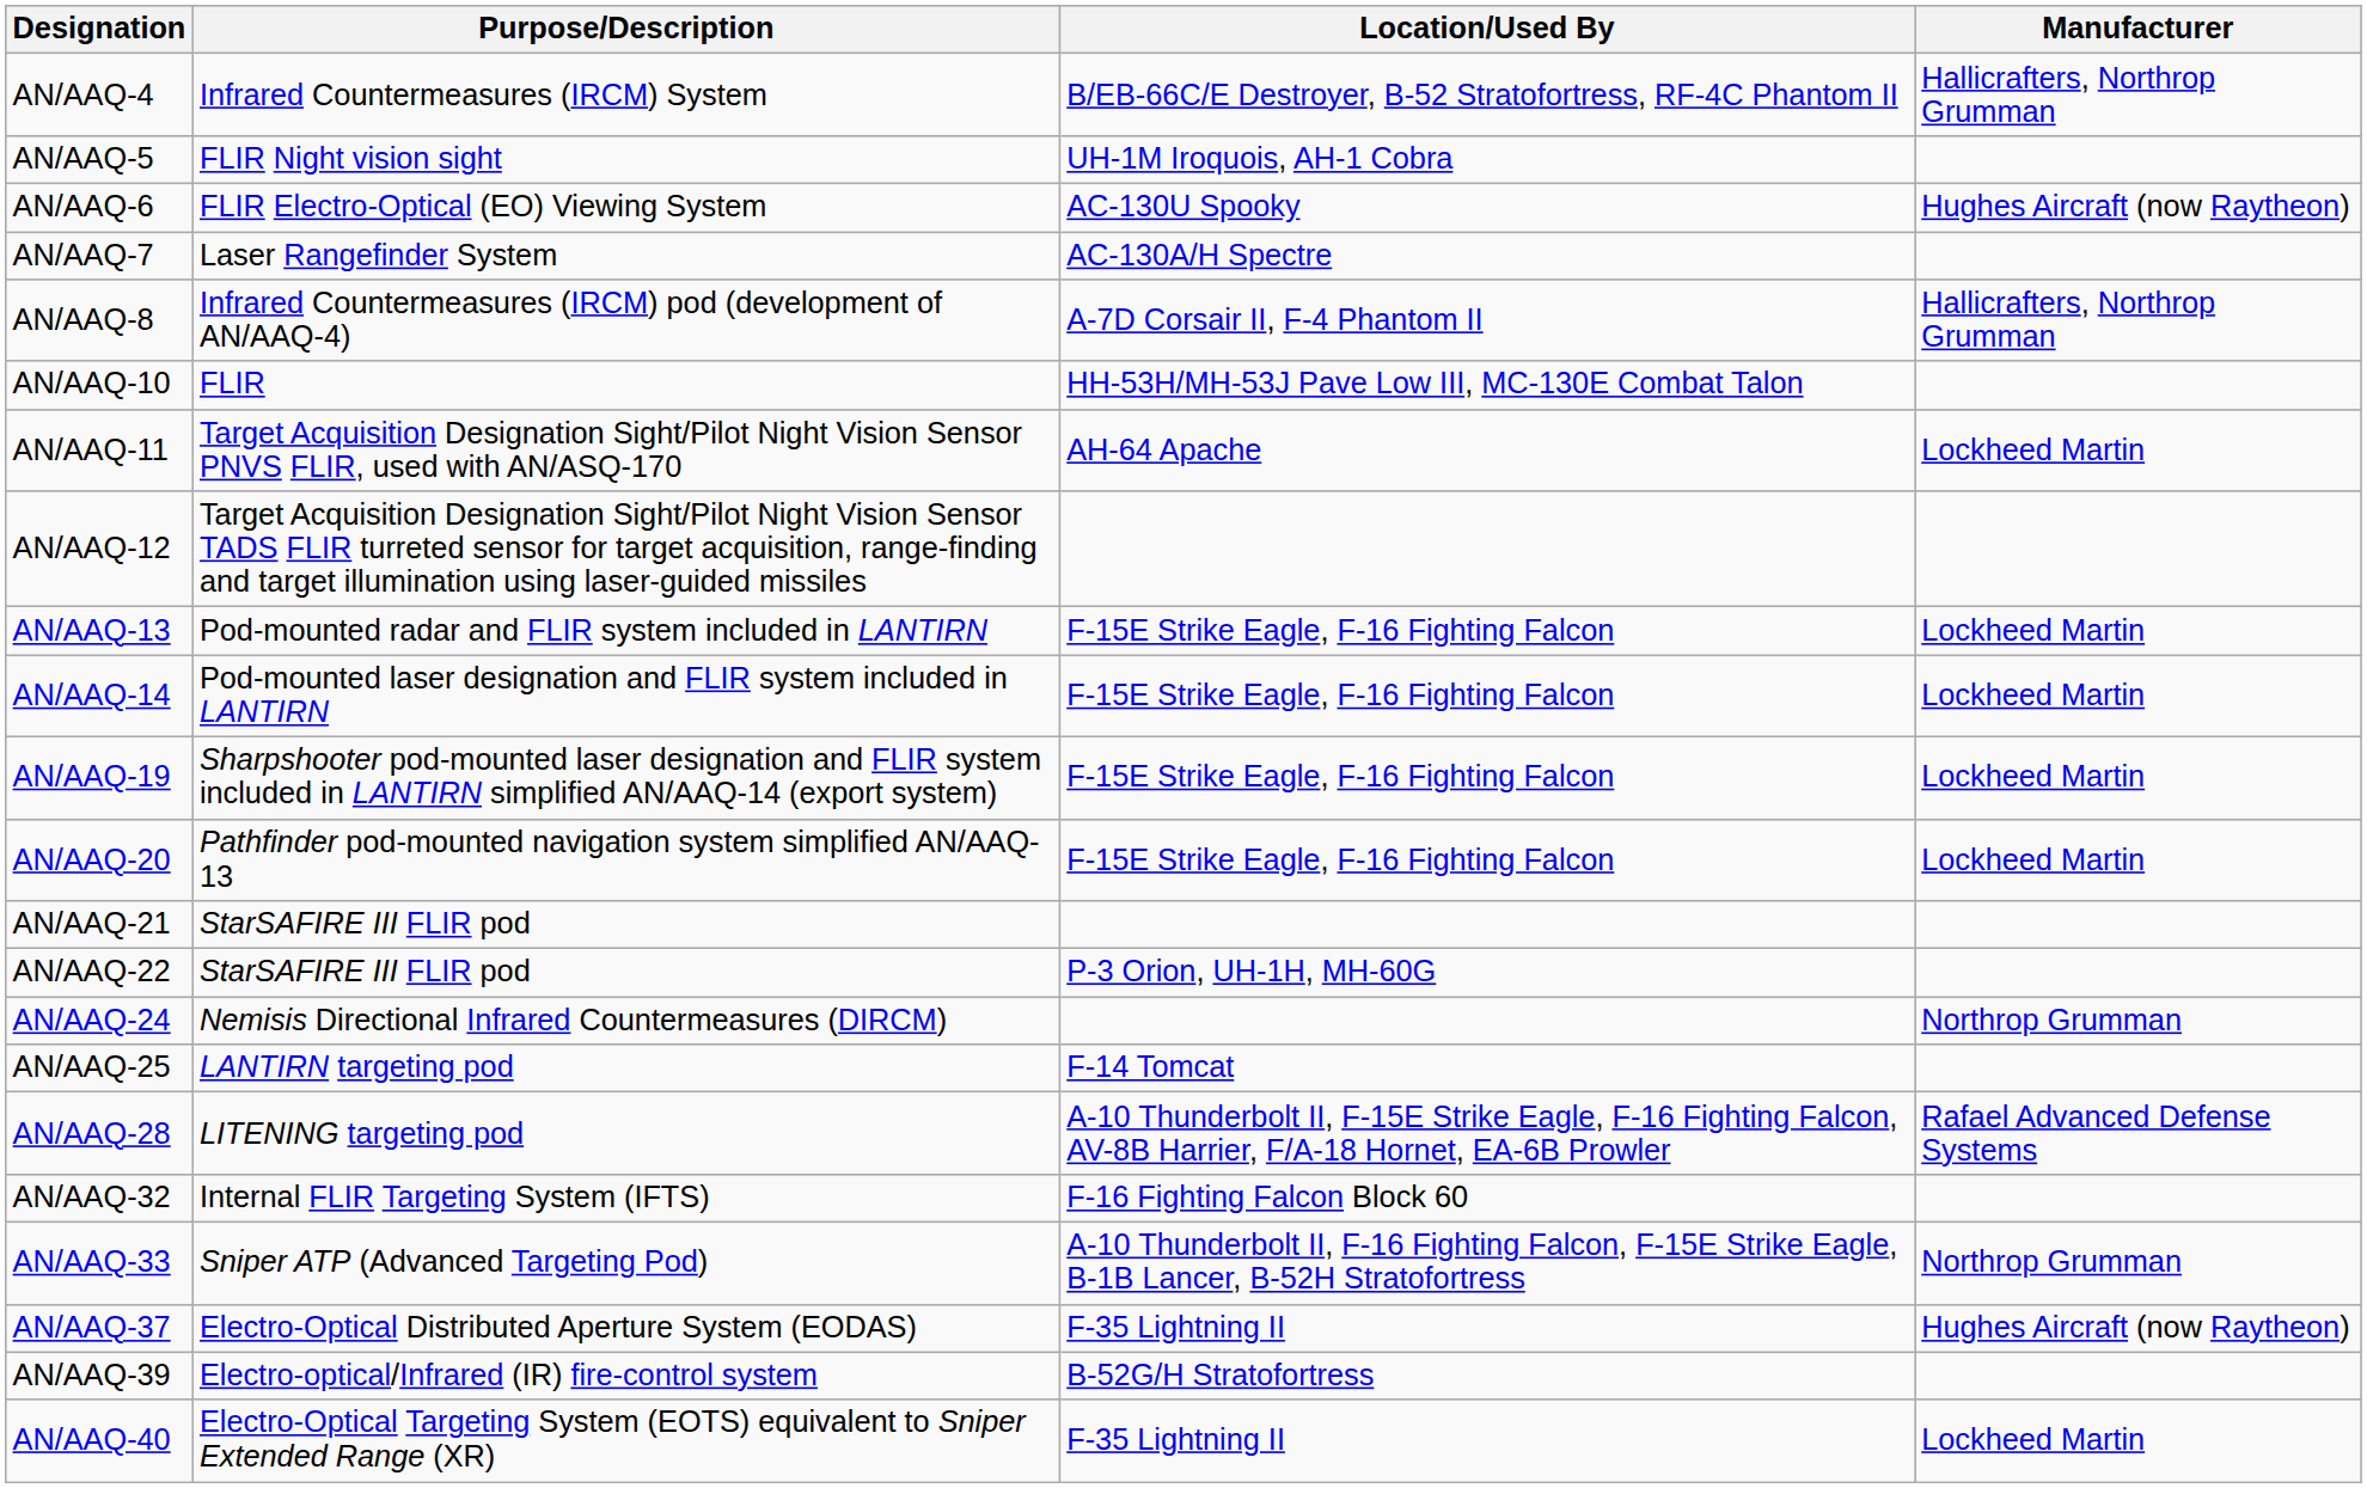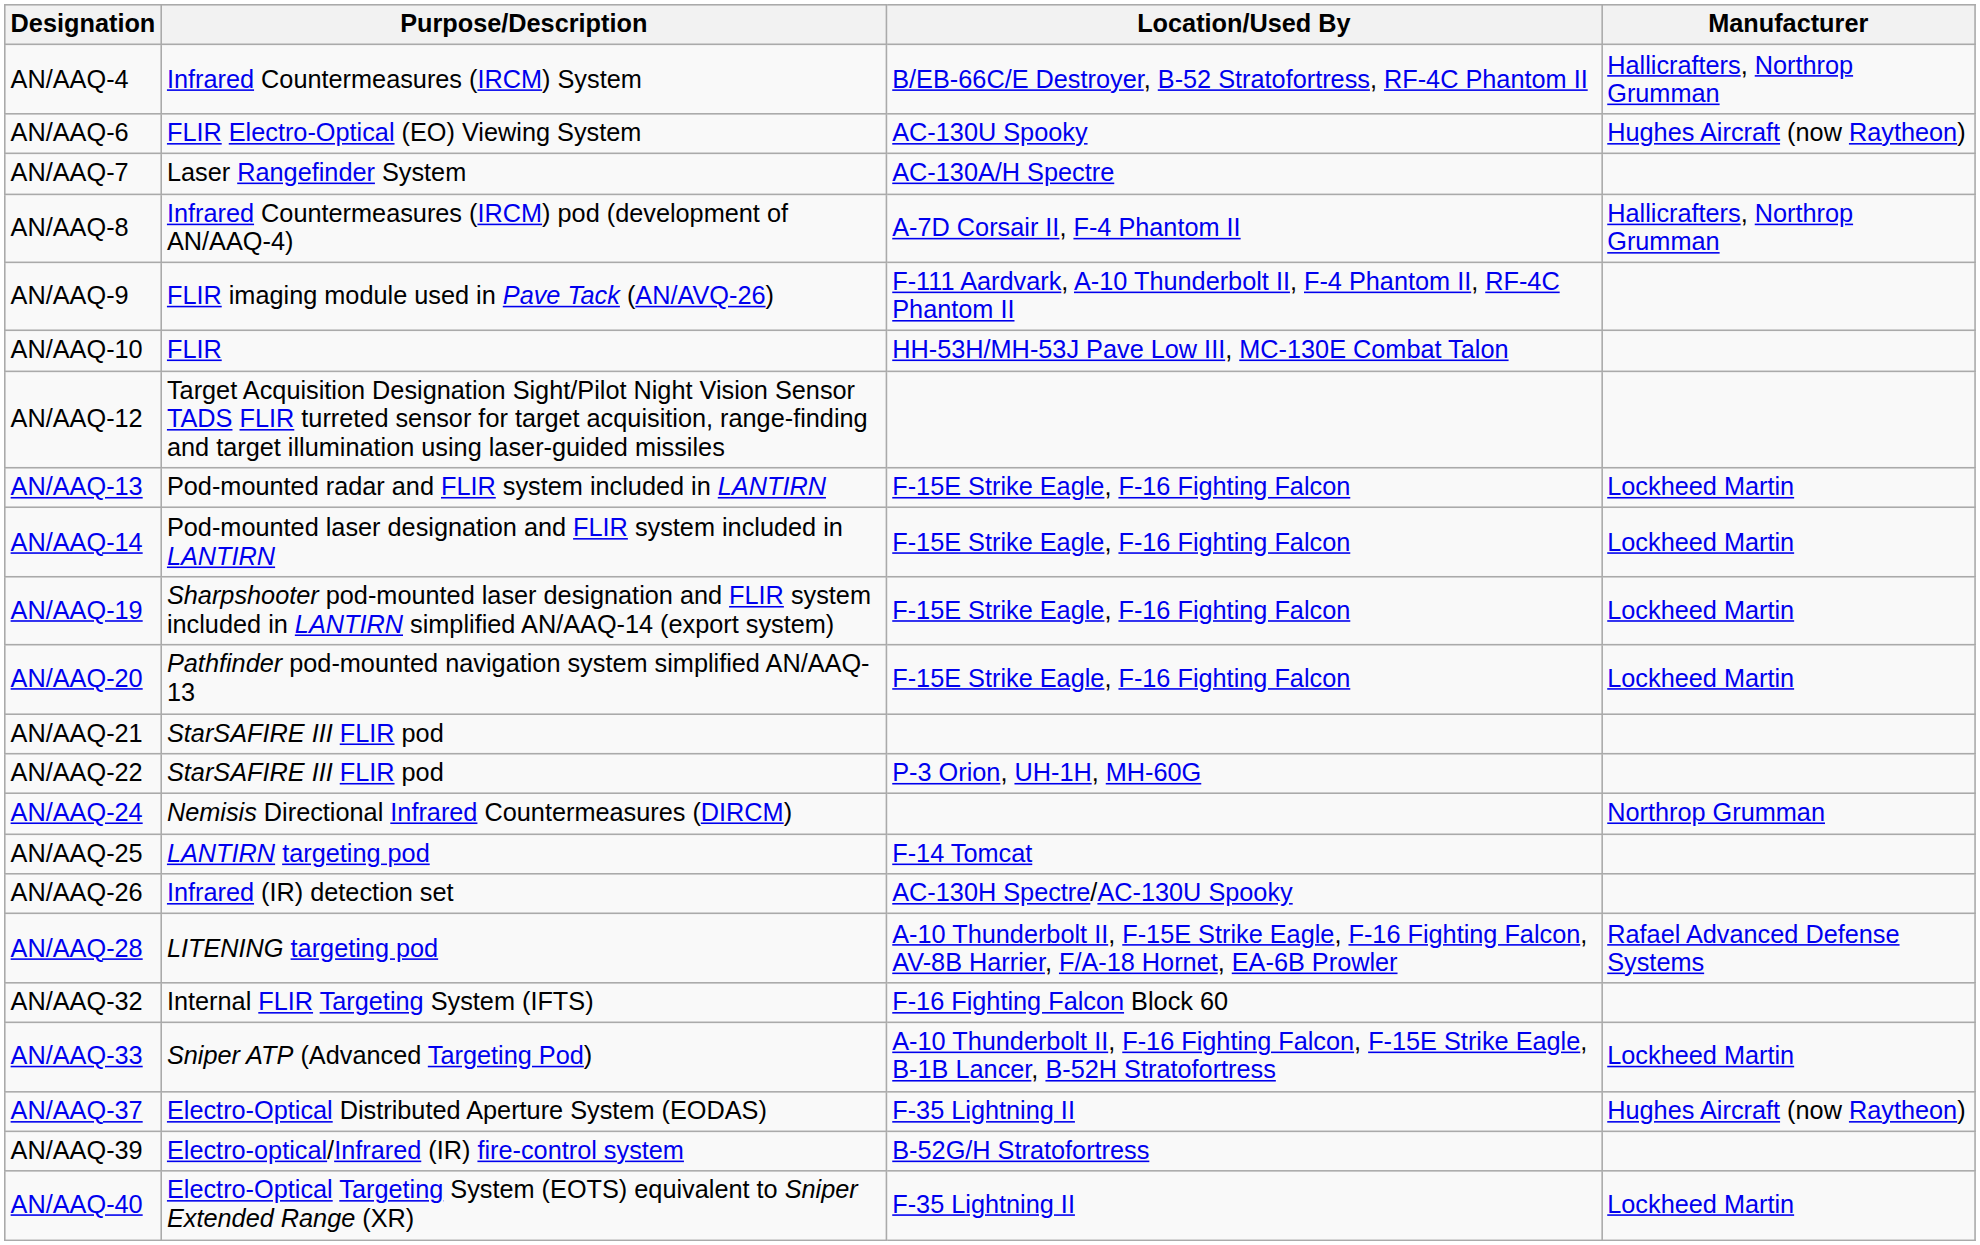 <table class="wikitable sortable">
 <tr>
 <th scope="col">Designation</th>
 <th scope="col" style="width: 500px;">Purpose/Description</th>
 <th scope="col" style="width: 500px;">Location/Used By</th>
 <th scope="col" style="width: 250px;">Manufacturer</th>
 </tr>
 <tr>
 <td>AN/AAQ-4</td>
 <td><a href='#'>Infrared</a> Countermeasures (<a href='#'>IRCM</a>) System</td>
 <td><a href='#'>B/EB-66C/E Destroyer</a>, <a href='#'>B-52 Stratofortress</a>, <a href='#'>RF-4C Phantom II</a></td>
 <td><a href='#'>Hallicrafters</a>, <a href='#'>Northrop Grumman</a></td>
-</tr>
-<tr>
-<td>AN/AAQ-5</td>
-<td><a href='#'>FLIR</a> <a href='#'>Night vision sight</a></td>
-<td><a href='#'>UH-1M Iroquois</a>, <a href='#'>AH-1 Cobra</a></td>
-<td></td>
 </tr>
 <tr>
 <td>AN/AAQ-6</td>
 <td><a href='#'>FLIR</a> <a href='#'>Electro-Optical</a> (EO) Viewing System</td>
 <td><a href='#'>AC-130U Spooky</a></td>
 <td><a href='#'>Hughes Aircraft</a> (now <a href='#'>Raytheon</a>)</td>
 </tr>
 <tr>
 <td>AN/AAQ-7</td>
 <td>Laser <a href='#'>Rangefinder</a> System</td>
 <td><a href='#'>AC-130A/H Spectre</a></td>
 <td></td>
 </tr>
 <tr>
 <td>AN/AAQ-8</td>
 <td><a href='#'>Infrared</a> Countermeasures (<a href='#'>IRCM</a>) pod (development of AN/AAQ-4)</td>
 <td><a href='#'>A-7D Corsair II</a>, <a href='#'>F-4 Phantom II</a></td>
 <td><a href='#'>Hallicrafters</a>, <a href='#'>Northrop Grumman</a></td>
 </tr>
 <tr>
+<td>AN/AAQ-9</td>
+<td><a href='#'>FLIR</a> imaging module used in <em><a href='#'>Pave Tack</a></em> (<a href='#'>AN/AVQ-26</a>)</td>
+<td><a href='#'>F-111 Aardvark</a>, <a href='#'>A-10 Thunderbolt II</a>, <a href='#'>F-4 Phantom II</a>, <a href='#'>RF-4C Phantom II</a></td>
+<td></td>
+</tr>
+<tr>
 <td>AN/AAQ-10</td>
 <td><a href='#'>FLIR</a></td>
 <td><a href='#'>HH-53H/MH-53J Pave Low III</a>, <a href='#'>MC-130E Combat Talon</a></td>
 <td></td>
-</tr>
-<tr>
-<td>AN/AAQ-11</td>
-<td><a href='#'>Target Acquisition</a> Designation Sight/Pilot Night Vision Sensor <a href='#'>PNVS</a> <a href='#'>FLIR</a>, used with AN/ASQ-170</td>
-<td><a href='#'>AH-64 Apache</a></td>
-<td><a href='#'>Lockheed Martin</a></td>
 </tr>
 <tr>
 <td>AN/AAQ-12</td>
 <td>Target Acquisition Designation Sight/Pilot Night Vision Sensor <a href='#'>TADS</a> <a href='#'>FLIR</a> turreted sensor for target acquisition, range-finding and target illumination using laser-guided missiles</td>
 <td></td>
 <td></td>
 </tr>
 <tr>
 <td><a href='#'>AN/AAQ-13</a></td>
 <td>Pod-mounted radar and <a href='#'>FLIR</a> system included in <em><a href='#'>LANTIRN</a></em></td>
 <td><a href='#'>F-15E Strike Eagle</a>, <a href='#'>F-16 Fighting Falcon</a></td>
 <td><a href='#'>Lockheed Martin</a></td>
 </tr>
 <tr>
 <td><a href='#'>AN/AAQ-14</a></td>
 <td>Pod-mounted laser designation and <a href='#'>FLIR</a> system included in <em><a href='#'>LANTIRN</a></em></td>
 <td><a href='#'>F-15E Strike Eagle</a>, <a href='#'>F-16 Fighting Falcon</a></td>
 <td><a href='#'>Lockheed Martin</a></td>
 </tr>
 <tr>
 <td><a href='#'>AN/AAQ-19</a></td>
 <td><em>Sharpshooter</em> pod-mounted laser designation and <a href='#'>FLIR</a> system included in <em><a href='#'>LANTIRN</a></em> simplified AN/AAQ-14 (export system)</td>
 <td><a href='#'>F-15E Strike Eagle</a>, <a href='#'>F-16 Fighting Falcon</a></td>
 <td><a href='#'>Lockheed Martin</a></td>
 </tr>
 <tr>
 <td><a href='#'>AN/AAQ-20</a></td>
 <td><em>Pathfinder</em> pod-mounted navigation system simplified AN/AAQ-13</td>
 <td><a href='#'>F-15E Strike Eagle</a>, <a href='#'>F-16 Fighting Falcon</a></td>
 <td><a href='#'>Lockheed Martin</a></td>
 </tr>
 <tr>
 <td>AN/AAQ-21</td>
 <td><em>StarSAFIRE III</em> <a href='#'>FLIR</a> pod</td>
 <td></td>
 <td></td>
 </tr>
 <tr>
 <td>AN/AAQ-22</td>
 <td><em>StarSAFIRE III</em> <a href='#'>FLIR</a> pod</td>
 <td><a href='#'>P-3 Orion</a>, <a href='#'>UH-1H</a>, <a href='#'>MH-60G</a></td>
 <td></td>
 </tr>
 <tr>
 <td><a href='#'>AN/AAQ-24</a></td>
 <td><em>Nemisis</em> Directional <a href='#'>Infrared</a> Countermeasures (<a href='#'>DIRCM</a>)</td>
 <td></td>
 <td><a href='#'>Northrop Grumman</a></td>
 </tr>
 <tr>
 <td>AN/AAQ-25</td>
 <td><em><a href='#'>LANTIRN</a></em> <a href='#'>targeting pod</a></td>
 <td><a href='#'>F-14 Tomcat</a></td>
 <td></td>
 </tr>
 <tr>
+<td>AN/AAQ-26</td>
+<td><a href='#'>Infrared</a> (IR) detection set</td>
+<td><a href='#'>AC-130H Spectre</a>/<a href='#'>AC-130U Spooky</a></td>
+<td></td>
+</tr>
+<tr>
 <td><a href='#'>AN/AAQ-28</a></td>
 <td><em>LITENING</em> <a href='#'>targeting pod</a></td>
 <td><a href='#'>A-10 Thunderbolt II</a>, <a href='#'>F-15E Strike Eagle</a>, <a href='#'>F-16 Fighting Falcon</a>, <a href='#'>AV-8B Harrier</a>, <a href='#'>F/A-18 Hornet</a>, <a href='#'>EA-6B Prowler</a></td>
 <td><a href='#'>Rafael Advanced Defense Systems</a></td>
 </tr>
 <tr>
 <td>AN/AAQ-32</td>
 <td>Internal <a href='#'>FLIR</a> <a href='#'>Targeting</a> System (IFTS)</td>
 <td><a href='#'>F-16 Fighting Falcon</a> Block 60</td>
 <td></td>
 </tr>
 <tr>
 <td><a href='#'>AN/AAQ-33</a></td>
 <td><em>Sniper ATP</em> (Advanced <a href='#'>Targeting Pod</a>)</td>
 <td><a href='#'>A-10 Thunderbolt II</a>, <a href='#'>F-16 Fighting Falcon</a>, <a href='#'>F-15E Strike Eagle</a>, <a href='#'>B-1B Lancer</a>, <a href='#'>B-52H Stratofortress</a></td>
-<td><a href='#'>Northrop Grumman</a></td>
+<td><a href='#'>Lockheed Martin</a></td>
 </tr>
 <tr>
 <td><a href='#'>AN/AAQ-37</a></td>
 <td><a href='#'>Electro-Optical</a> Distributed Aperture System (EODAS)</td>
 <td><a href='#'>F-35 Lightning II</a></td>
 <td><a href='#'>Hughes Aircraft</a> (now <a href='#'>Raytheon</a>)</td>
 </tr>
 <tr>
 <td>AN/AAQ-39</td>
 <td><a href='#'>Electro-optical</a>/<a href='#'>Infrared</a> (IR) <a href='#'>fire-control system</a></td>
 <td><a href='#'>B-52G/H Stratofortress</a></td>
 <td></td>
 </tr>
 <tr>
 <td><a href='#'>AN/AAQ-40</a></td>
 <td><a href='#'>Electro-Optical</a> <a href='#'>Targeting</a> System (EOTS) equivalent to <em>Sniper Extended Range</em> (XR)</td>
 <td><a href='#'>F-35 Lightning II</a></td>
 <td><a href='#'>Lockheed Martin</a></td>
 </tr>
 </table>
